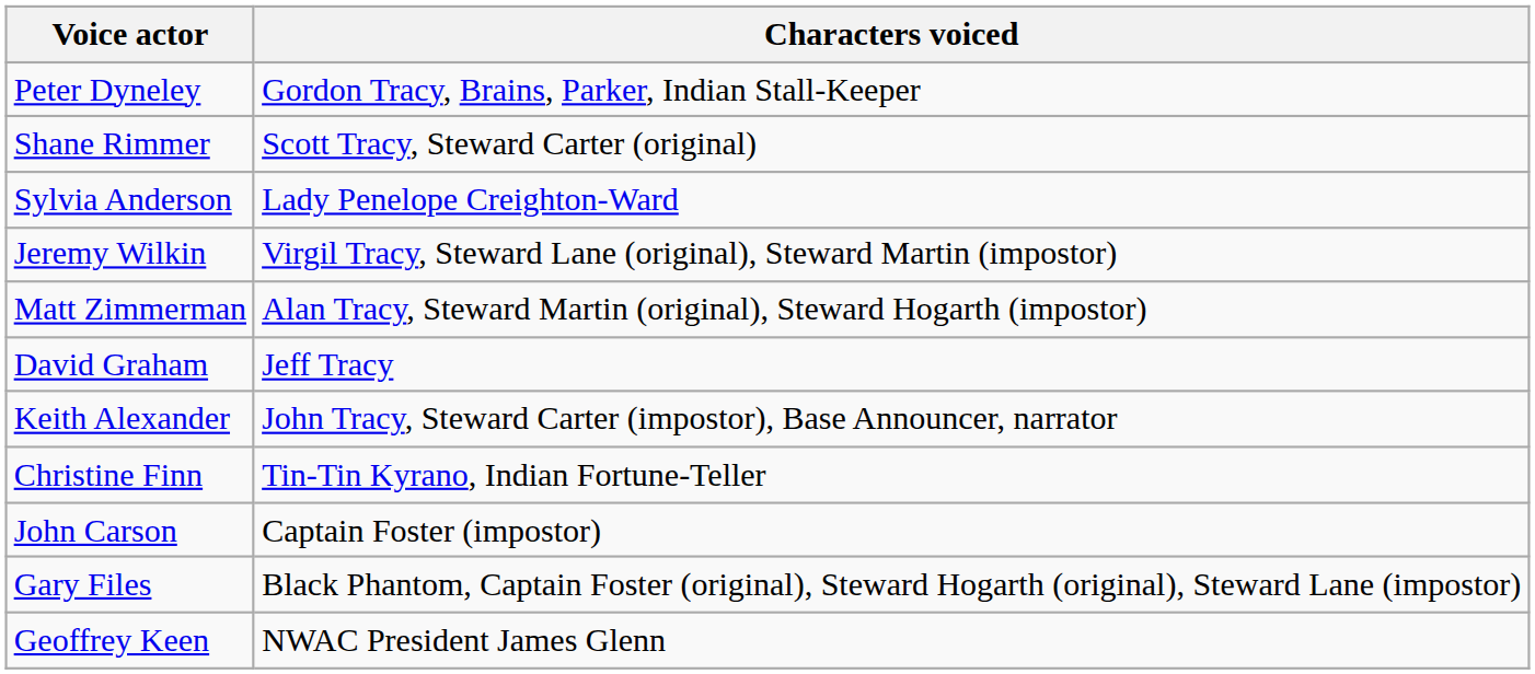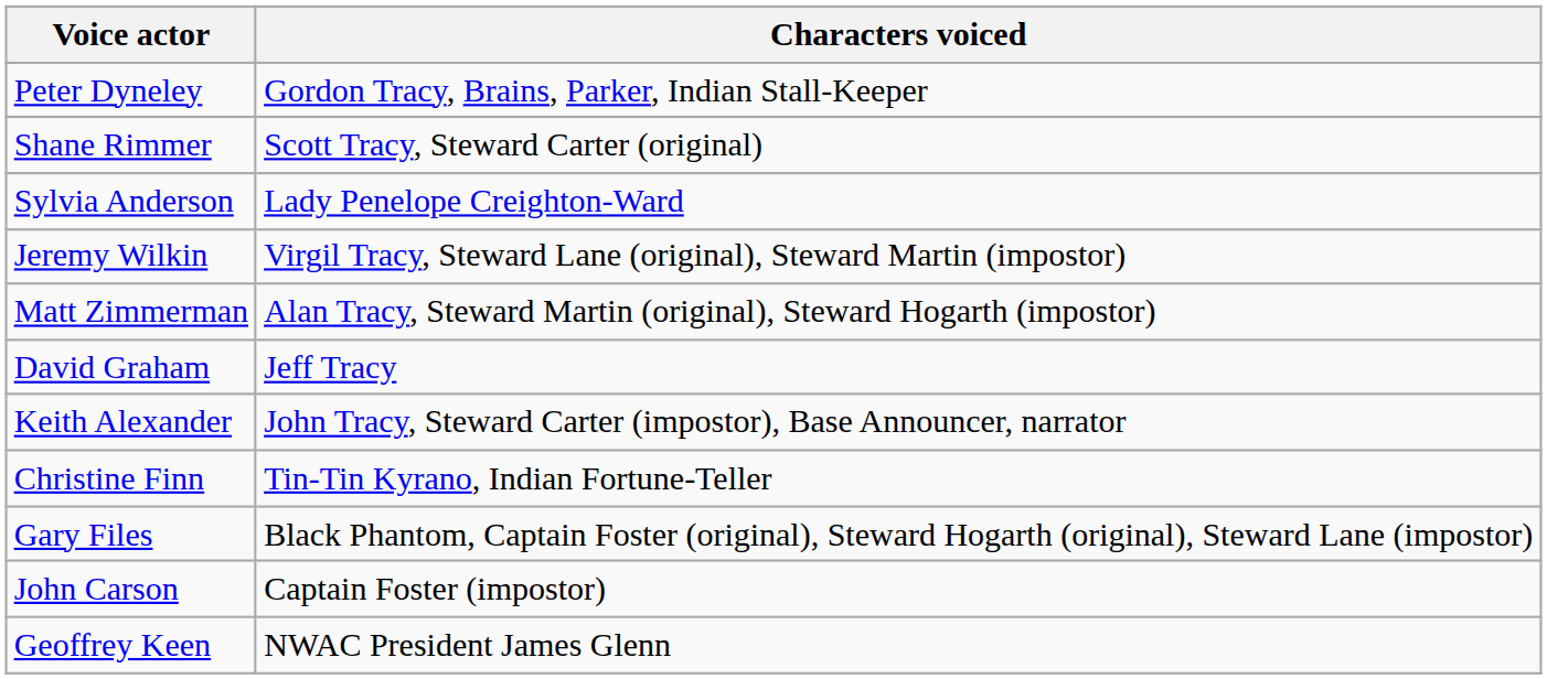 <table class="wikitable" style="font-size:88%; float:right; margin-left:2em">
 <tr>
 <th>Voice actor</th>
 <th>Characters voiced</th>
 </tr>
 <tr>
 <td><a href='#'>Peter Dyneley</a></td>
 <td><a href='#'>Gordon Tracy</a>, <a href='#'>Brains</a>, <a href='#'>Parker</a>, Indian Stall-Keeper</td>
 </tr>
 <tr>
 <td><a href='#'>Shane Rimmer</a></td>
 <td><a href='#'>Scott Tracy</a>, Steward Carter (original)</td>
 </tr>
 <tr>
 <td><a href='#'>Sylvia Anderson</a></td>
 <td><a href='#'>Lady Penelope Creighton-Ward</a></td>
 </tr>
 <tr>
 <td><a href='#'>Jeremy Wilkin</a></td>
 <td><a href='#'>Virgil Tracy</a>, Steward Lane (original), Steward Martin (impostor)</td>
 </tr>
 <tr>
 <td><a href='#'>Matt Zimmerman</a></td>
 <td><a href='#'>Alan Tracy</a>, Steward Martin (original), Steward Hogarth (impostor)</td>
 </tr>
 <tr>
 <td><a href='#'>David Graham</a></td>
 <td><a href='#'>Jeff Tracy</a></td>
 </tr>
 <tr>
 <td><a href='#'>Keith Alexander</a></td>
 <td><a href='#'>John Tracy</a>, Steward Carter (impostor), Base Announcer, narrator</td>
 </tr>
 <tr>
 <td><a href='#'>Christine Finn</a></td>
 <td><a href='#'>Tin-Tin Kyrano</a>, Indian Fortune-Teller</td>
 </tr>
 <tr>
+<td><a href='#'>Gary Files</a></td>
+<td>Black Phantom, Captain Foster (original), Steward Hogarth (original), Steward Lane (impostor)</td>
+</tr>
+<tr>
 <td><a href='#'>John Carson</a></td>
 <td>Captain Foster (impostor)</td>
-</tr>
-<tr>
-<td><a href='#'>Gary Files</a></td>
-<td>Black Phantom, Captain Foster (original), Steward Hogarth (original), Steward Lane (impostor)</td>
 </tr>
 <tr>
 <td><a href='#'>Geoffrey Keen</a></td>
 <td>NWAC President James Glenn</td>
 </tr>
 </table>
